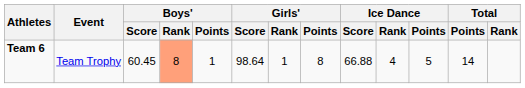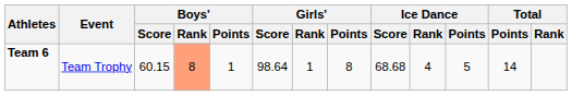 <table class="wikitable">
 <tr>
 <th rowspan="2">Athletes</th>
 <th rowspan="2">Event</th>
 <th colspan="3">Boys'</th>
 <th colspan="3">Girls'</th>
 <th colspan="3">Ice Dance</th>
 <th colspan="2">Total</th>
 </tr>
 <tr>
 <th>Score</th>
 <th>Rank</th>
 <th>Points</th>
 <th>Score</th>
 <th>Rank</th>
 <th>Points</th>
 <th>Score</th>
 <th>Rank</th>
 <th>Points</th>
 <th>Points</th>
 <th>Rank</th>
 </tr>
 <tr>
 <td><strong>Team 6</strong><br><br><br></td>
 <td><a href='#'>Team Trophy</a></td>
-<td align="center">60.45</td>
+<td align="center">60.15</td>
 <td align="center" style="background: lightsalmon;">8</td>
 <td align="center">1</td>
 <td align="center">98.64</td>
 <td align="center">1</td>
 <td align="center">8</td>
-<td align="center">66.88</td>
+<td align="center">68.68</td>
 <td align="center">4</td>
 <td align="center">5</td>
 <td align="center">14</td>
 <td align="center"></td>
 </tr>
 </table>
